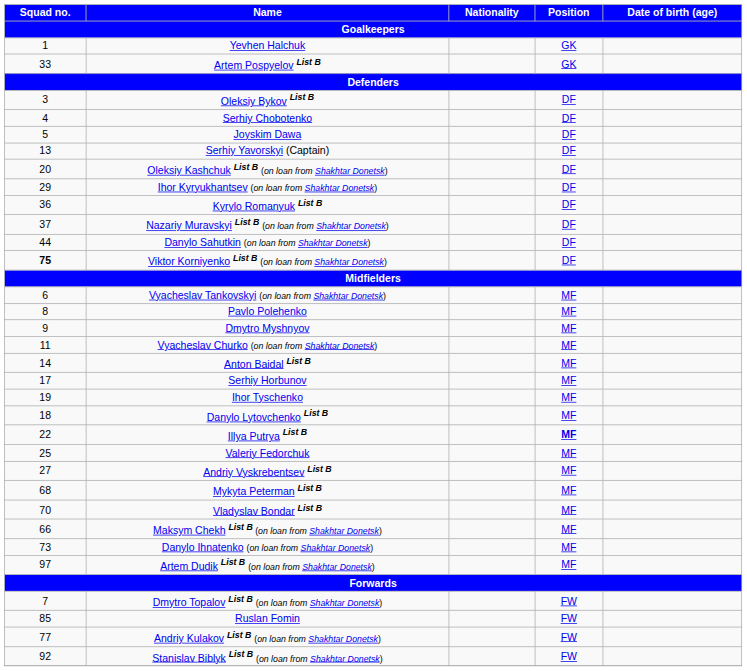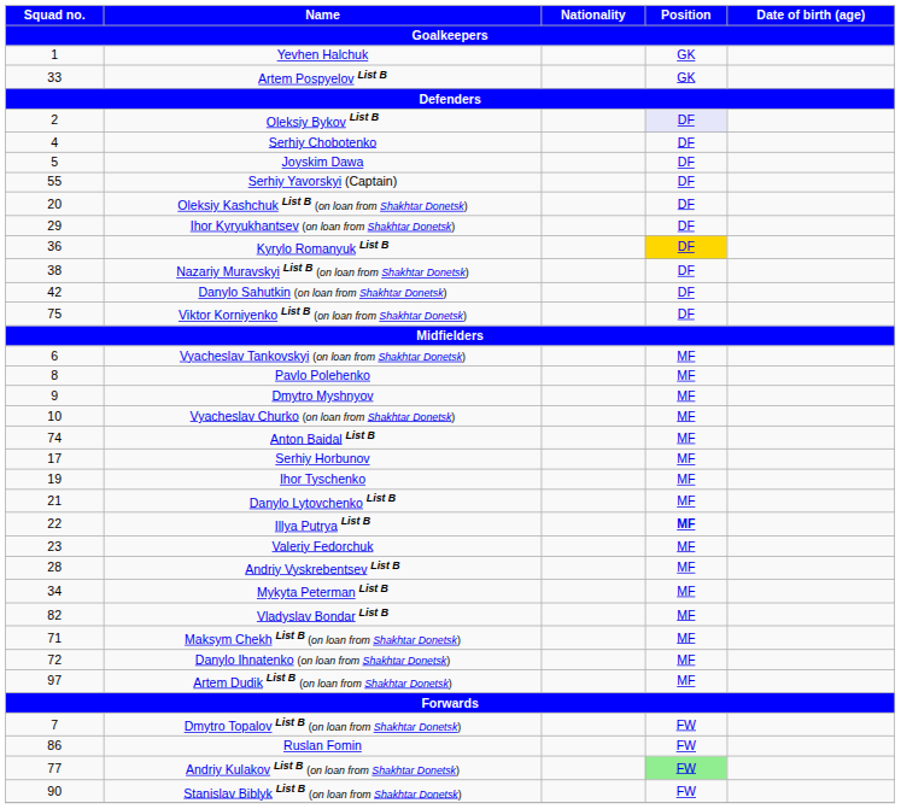 <table class="wikitable" style="text-align:center; font-size:90%; width:80%">
 <tr>
 <th style="background:#0000ff; color:white; text-align:center">Squad no.</th>
 <th style="background:#0000ff; color:white; text-align:center">Name</th>
 <th style="background:#0000ff; color:white; text-align:center">Nationality</th>
 <th style="background:#0000ff; color:white; text-align:center">Position</th>
 <th style="background:#0000ff; color:white; text-align:center">Date of birth (age)</th>
 </tr>
 <tr>
 <th colspan="6" style="background:#0000ff; color:white; text-align:center">Goalkeepers</th>
 </tr>
 <tr>
 <td>1</td>
 <td><a href='#'>Yevhen Halchuk</a></td>
 <td></td>
 <td><a href='#'>GK</a></td>
 <td></td>
 </tr>
 <tr>
 <td>33</td>
 <td><a href='#'>Artem Pospyelov</a> <sup><strong><em>List B</em></strong></sup></td>
 <td></td>
 <td><a href='#'>GK</a></td>
 <td></td>
 </tr>
 <tr>
 <th colspan="6" style="background:#0000ff; color:white; text-align:center">Defenders</th>
 </tr>
 <tr>
-<td>3</td>
+<td>2</td>
 <td><a href='#'>Oleksiy Bykov</a> <sup><strong><em>List B</em></strong></sup></td>
 <td></td>
-<td><a href='#'>DF</a></td>
+<td style="background: lavender;"><a href='#'>DF</a></td>
 <td></td>
 </tr>
 <tr>
 <td>4</td>
 <td><a href='#'>Serhiy Chobotenko</a></td>
 <td></td>
 <td><a href='#'>DF</a></td>
 <td></td>
 </tr>
 <tr>
 <td>5</td>
 <td><a href='#'>Joyskim Dawa</a></td>
 <td></td>
 <td><a href='#'>DF</a></td>
 <td></td>
 </tr>
 <tr>
-<td>13</td>
+<td>55</td>
 <td><a href='#'>Serhiy Yavorskyi</a> (Captain)</td>
 <td></td>
 <td><a href='#'>DF</a></td>
 <td></td>
 </tr>
 <tr>
 <td>20</td>
 <td><a href='#'>Oleksiy Kashchuk</a> <sup><strong><em>List B</em></strong></sup> <small> (<em>on loan from <a href='#'>Shakhtar Donetsk</a></em>)</small></td>
 <td></td>
 <td><a href='#'>DF</a></td>
 <td></td>
 </tr>
 <tr>
 <td>29</td>
 <td><a href='#'>Ihor Kyryukhantsev</a> <small> (<em>on loan from <a href='#'>Shakhtar Donetsk</a></em>)</small></td>
 <td></td>
 <td><a href='#'>DF</a></td>
 <td></td>
 </tr>
 <tr>
 <td>36</td>
 <td><a href='#'>Kyrylo Romanyuk</a> <sup><strong><em>List B</em></strong></sup></td>
 <td></td>
-<td><a href='#'>DF</a></td>
+<td style="background: gold;"><a href='#'>DF</a></td>
 <td></td>
 </tr>
 <tr>
-<td>37</td>
+<td>38</td>
 <td><a href='#'>Nazariy Muravskyi</a> <sup><strong><em>List B</em></strong></sup> <small> (<em>on loan from <a href='#'>Shakhtar Donetsk</a></em>)</small></td>
 <td></td>
 <td><a href='#'>DF</a></td>
 <td></td>
 </tr>
 <tr>
-<td>44</td>
+<td>42</td>
 <td><a href='#'>Danylo Sahutkin</a> <small> (<em>on loan from <a href='#'>Shakhtar Donetsk</a></em>)</small></td>
 <td></td>
 <td><a href='#'>DF</a></td>
 <td></td>
 </tr>
 <tr>
-<td><strong>75</strong></td>
+<td>75</td>
 <td><a href='#'>Viktor Korniyenko</a> <sup><strong><em>List B</em></strong></sup> <small> (<em>on loan from <a href='#'>Shakhtar Donetsk</a></em>)</small></td>
 <td></td>
 <td><a href='#'>DF</a></td>
 <td></td>
 </tr>
 <tr>
 <th colspan="6" style="background:#0000ff; color:white; text-align:center">Midfielders</th>
 </tr>
 <tr>
 <td>6</td>
 <td><a href='#'>Vyacheslav Tankovskyi</a> <small> (<em>on loan from <a href='#'>Shakhtar Donetsk</a></em>)</small></td>
 <td></td>
 <td><a href='#'>MF</a></td>
 <td></td>
 </tr>
 <tr>
 <td>8</td>
 <td><a href='#'>Pavlo Polehenko</a></td>
 <td></td>
 <td><a href='#'>MF</a></td>
 <td></td>
 </tr>
 <tr>
 <td>9</td>
 <td><a href='#'>Dmytro Myshnyov</a></td>
 <td></td>
 <td><a href='#'>MF</a></td>
 <td></td>
 </tr>
 <tr>
-<td>11</td>
+<td>10</td>
 <td><a href='#'>Vyacheslav Churko</a> <small> (<em>on loan from <a href='#'>Shakhtar Donetsk</a></em>)</small></td>
 <td></td>
 <td><a href='#'>MF</a></td>
 <td></td>
 </tr>
 <tr>
-<td>14</td>
+<td>74</td>
 <td><a href='#'>Anton Baidal</a> <sup><strong><em>List B</em></strong></sup></td>
 <td></td>
 <td><a href='#'>MF</a></td>
 <td></td>
 </tr>
 <tr>
 <td>17</td>
 <td><a href='#'>Serhiy Horbunov</a></td>
 <td></td>
 <td><a href='#'>MF</a></td>
 <td></td>
 </tr>
 <tr>
 <td>19</td>
 <td><a href='#'>Ihor Tyschenko</a></td>
 <td></td>
 <td><a href='#'>MF</a></td>
 <td></td>
 </tr>
 <tr>
-<td>18</td>
+<td>21</td>
 <td><a href='#'>Danylo Lytovchenko</a> <sup><strong><em>List B</em></strong></sup></td>
 <td></td>
 <td><a href='#'>MF</a></td>
 <td></td>
 </tr>
 <tr>
 <td>22</td>
 <td><a href='#'>Illya Putrya</a> <sup><strong><em>List B</em></strong></sup></td>
 <td></td>
 <td><strong><a href='#'>MF</a></strong></td>
 <td></td>
 </tr>
 <tr>
-<td>25</td>
+<td>23</td>
 <td><a href='#'>Valeriy Fedorchuk</a></td>
 <td></td>
 <td><a href='#'>MF</a></td>
 <td></td>
 </tr>
 <tr>
-<td>27</td>
+<td>28</td>
 <td><a href='#'>Andriy Vyskrebentsev</a> <sup><strong><em>List B</em></strong></sup></td>
 <td></td>
 <td><a href='#'>MF</a></td>
 <td></td>
 </tr>
 <tr>
-<td>68</td>
+<td>34</td>
 <td><a href='#'>Mykyta Peterman</a> <sup><strong><em>List B</em></strong></sup></td>
 <td></td>
 <td><a href='#'>MF</a></td>
 <td></td>
 </tr>
 <tr>
-<td>70</td>
+<td>82</td>
 <td><a href='#'>Vladyslav Bondar</a> <sup><strong><em>List B</em></strong></sup></td>
 <td></td>
 <td><a href='#'>MF</a></td>
 <td></td>
 </tr>
 <tr>
-<td>66</td>
+<td>71</td>
 <td><a href='#'>Maksym Chekh</a> <sup><strong><em>List B</em></strong></sup><small> (<em>on loan from <a href='#'>Shakhtar Donetsk</a></em>)</small></td>
 <td></td>
 <td><a href='#'>MF</a></td>
 <td></td>
 </tr>
 <tr>
-<td>73</td>
+<td>72</td>
 <td><a href='#'>Danylo Ihnatenko</a> <small> (<em>on loan from <a href='#'>Shakhtar Donetsk</a></em>)</small></td>
 <td></td>
 <td><a href='#'>MF</a></td>
 <td></td>
 </tr>
 <tr>
 <td>97</td>
 <td><a href='#'>Artem Dudik</a> <sup><strong><em>List B</em></strong></sup> <small> (<em>on loan from <a href='#'>Shakhtar Donetsk</a></em>)</small></td>
 <td></td>
 <td><a href='#'>MF</a></td>
 <td></td>
 </tr>
 <tr>
 <th colspan="7" style="background:#0000ff; color:white; text-align:center">Forwards</th>
 </tr>
 <tr>
 <td>7</td>
 <td><a href='#'>Dmytro Topalov</a> <sup><strong><em>List B</em></strong></sup> <small> (<em>on loan from <a href='#'>Shakhtar Donetsk</a></em>)</small></td>
 <td></td>
 <td><a href='#'>FW</a></td>
 <td></td>
 </tr>
 <tr>
-<td>85</td>
+<td>86</td>
 <td><a href='#'>Ruslan Fomin</a></td>
 <td></td>
 <td><a href='#'>FW</a></td>
 <td></td>
 </tr>
 <tr>
 <td>77</td>
 <td><a href='#'>Andriy Kulakov</a> <sup><strong><em>List B</em></strong></sup> <small> (<em>on loan from <a href='#'>Shakhtar Donetsk</a></em>)</small></td>
 <td></td>
-<td><a href='#'>FW</a></td>
+<td style="background: lightgreen;"><a href='#'>FW</a></td>
 <td></td>
 </tr>
 <tr>
-<td>92</td>
+<td>90</td>
 <td><a href='#'>Stanislav Biblyk</a> <sup><strong><em>List B</em></strong></sup> <small> (<em>on loan from <a href='#'>Shakhtar Donetsk</a></em>)</small></td>
 <td></td>
 <td><a href='#'>FW</a></td>
 <td></td>
 </tr>
 <tr>
 </tr>
 </table>
